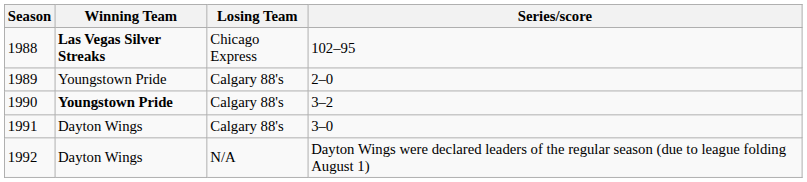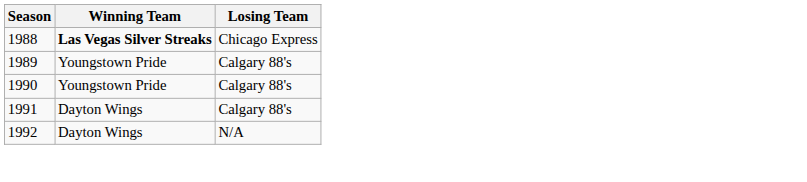 <table class="wikitable">
 <tr>
 <th>Season</th>
 <th>Winning Team</th>
 <th>Losing Team</th>
-<th>Series/score</th>
 </tr>
 <tr>
 <td>1988</td>
 <td><strong>Las Vegas Silver Streaks</strong></td>
 <td>Chicago Express</td>
-<td>102–95</td>
 </tr>
 <tr>
 <td>1989</td>
 <td>Youngstown Pride</td>
 <td>Calgary 88's</td>
-<td>2–0</td>
 </tr>
 <tr>
 <td>1990</td>
-<td><strong>Youngstown Pride</strong></td>
+<td>Youngstown Pride</td>
 <td>Calgary 88's</td>
-<td>3–2</td>
 </tr>
 <tr>
 <td>1991</td>
 <td>Dayton Wings</td>
 <td>Calgary 88's</td>
-<td>3–0</td>
 </tr>
 <tr>
 <td>1992</td>
 <td>Dayton Wings</td>
 <td>N/A</td>
-<td>Dayton Wings were declared leaders of the regular season (due to league folding August 1)</td>
 </tr>
 </table>
